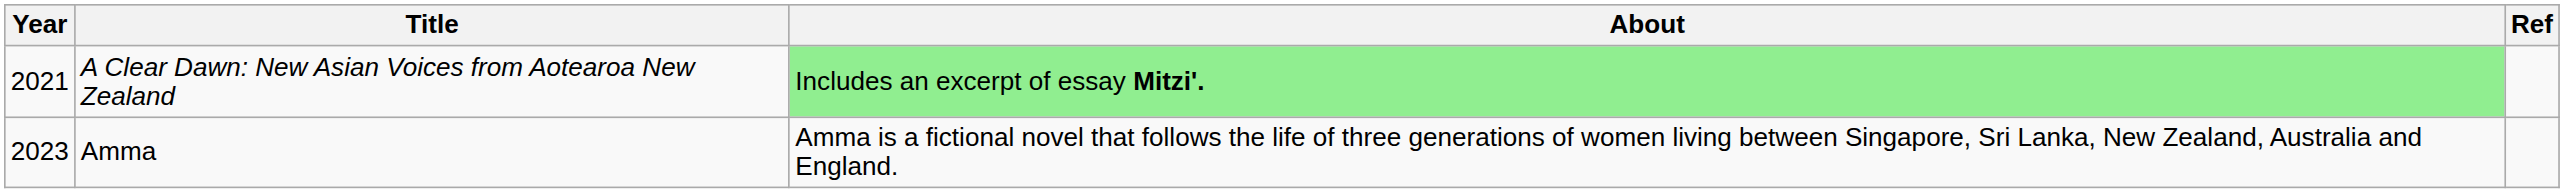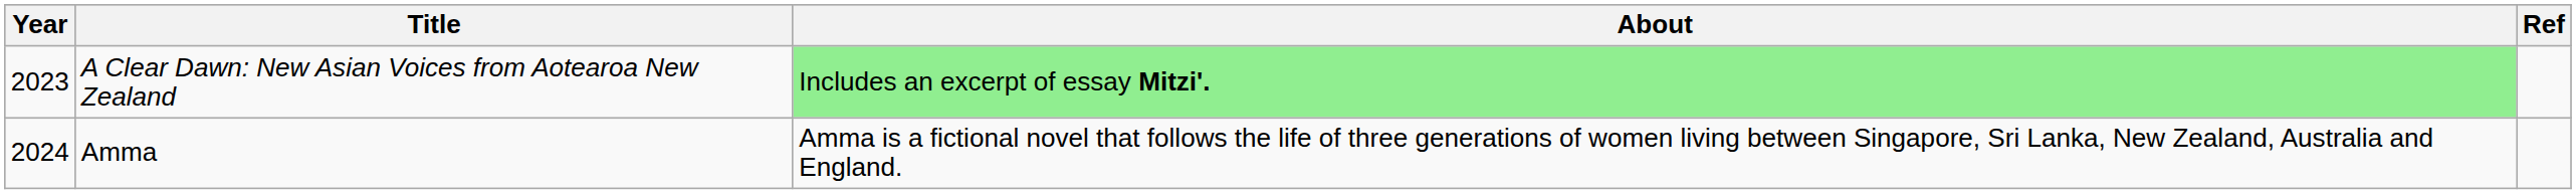 <table class="wikitable">
 <tr>
 <th>Year</th>
 <th>Title</th>
 <th>About</th>
 <th>Ref</th>
 </tr>
 <tr>
-<td>2021</td>
+<td>2023</td>
 <td><em>A Clear Dawn: New Asian Voices from Aotearoa New Zealand</em></td>
 <td style="background: lightgreen;">Includes an excerpt of essay <strong>Mitzi'.<em></td>
 <td></td>
 </tr>
 <tr>
-<td>2023</td>
+<td>2024</td>
 <td></em>Amma<em></td>
 <td>Amma is a fictional novel that follows the life of three generations of women living between Singapore, Sri Lanka, New Zealand, Australia and England.</td>
 <td></td>
 </tr>
 </table>
